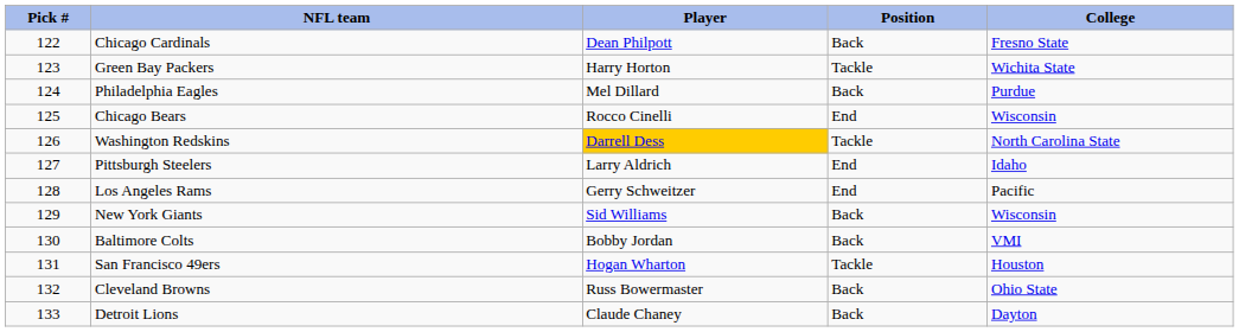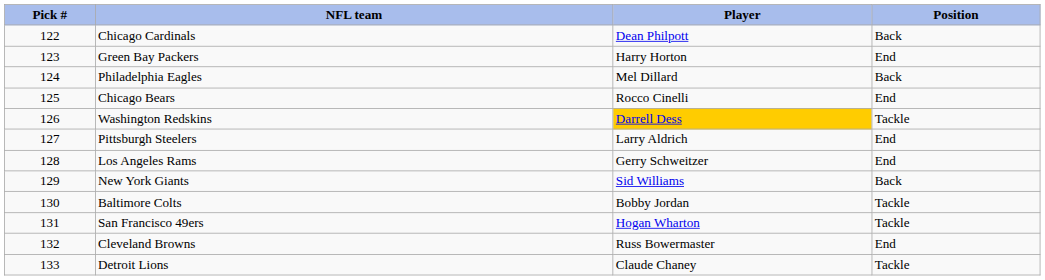 <table class="wikitable sortable sortable" style="width: 100%">
 <tr>
 <th style="background:#A8BDEC;" width=7%>Pick #</th>
 <th width=40% style="background:#A8BDEC;">NFL team</th>
 <th width=20% style="background:#A8BDEC;">Player</th>
 <th width=13% style="background:#A8BDEC;">Position</th>
-<th style="background:#A8BDEC;">College</th>
 </tr>
 <tr>
 <td align=center>122</td>
 <td>Chicago Cardinals</td>
 <td><a href='#'>Dean Philpott</a></td>
 <td>Back</td>
-<td><a href='#'>Fresno State</a></td>
 </tr>
 <tr>
 <td align=center>123</td>
 <td>Green Bay Packers</td>
 <td>Harry Horton</td>
-<td>Tackle</td>
-<td><a href='#'>Wichita State</a></td>
+<td>End</td>
 </tr>
 <tr>
 <td align=center>124</td>
 <td>Philadelphia Eagles</td>
 <td>Mel Dillard</td>
 <td>Back</td>
-<td><a href='#'>Purdue</a></td>
 </tr>
 <tr>
 <td align=center>125</td>
 <td>Chicago Bears</td>
 <td>Rocco Cinelli</td>
 <td>End</td>
-<td><a href='#'>Wisconsin</a></td>
 </tr>
 <tr>
 <td align=center>126</td>
 <td>Washington Redskins</td>
 <td bgcolor="#FFCC00"><a href='#'>Darrell Dess</a></td>
 <td>Tackle</td>
-<td><a href='#'>North Carolina State</a></td>
 </tr>
 <tr>
 <td align=center>127</td>
 <td>Pittsburgh Steelers</td>
 <td>Larry Aldrich</td>
 <td>End</td>
-<td><a href='#'>Idaho</a></td>
 </tr>
 <tr>
 <td align=center>128</td>
 <td>Los Angeles Rams</td>
 <td>Gerry Schweitzer</td>
 <td>End</td>
-<td>Pacific</td>
 </tr>
 <tr>
 <td align=center>129</td>
 <td>New York Giants</td>
 <td><a href='#'>Sid Williams</a></td>
 <td>Back</td>
-<td><a href='#'>Wisconsin</a></td>
 </tr>
 <tr>
 <td align=center>130</td>
 <td>Baltimore Colts</td>
 <td>Bobby Jordan</td>
-<td>Back</td>
-<td><a href='#'>VMI</a></td>
+<td>Tackle</td>
 </tr>
 <tr>
 <td align=center>131</td>
 <td>San Francisco 49ers</td>
 <td><a href='#'>Hogan Wharton</a></td>
 <td>Tackle</td>
-<td><a href='#'>Houston</a></td>
 </tr>
 <tr>
 <td align=center>132</td>
 <td>Cleveland Browns</td>
 <td>Russ Bowermaster</td>
-<td>Back</td>
-<td><a href='#'>Ohio State</a></td>
+<td>End</td>
 </tr>
 <tr>
 <td align=center>133</td>
 <td>Detroit Lions</td>
 <td>Claude Chaney</td>
-<td>Back</td>
-<td><a href='#'>Dayton</a></td>
+<td>Tackle</td>
 </tr>
 </table>
